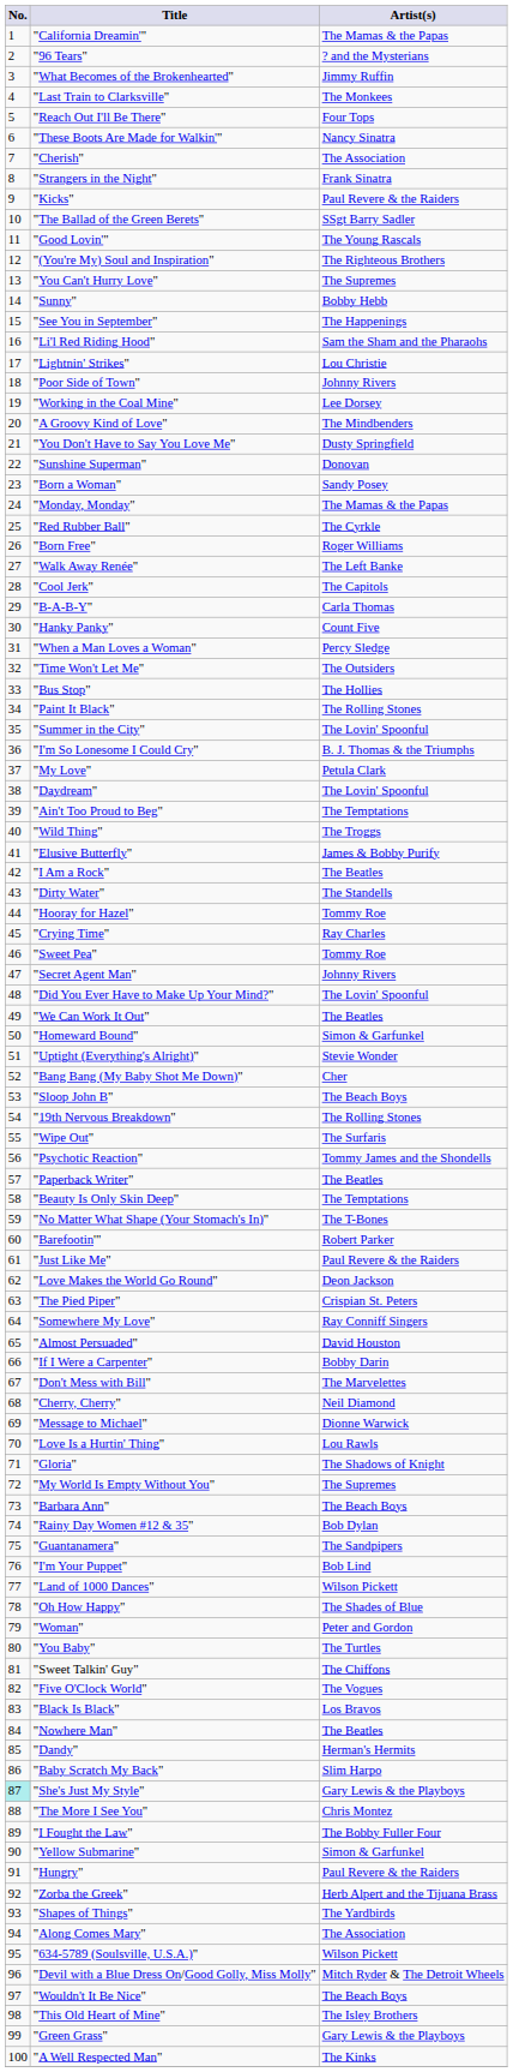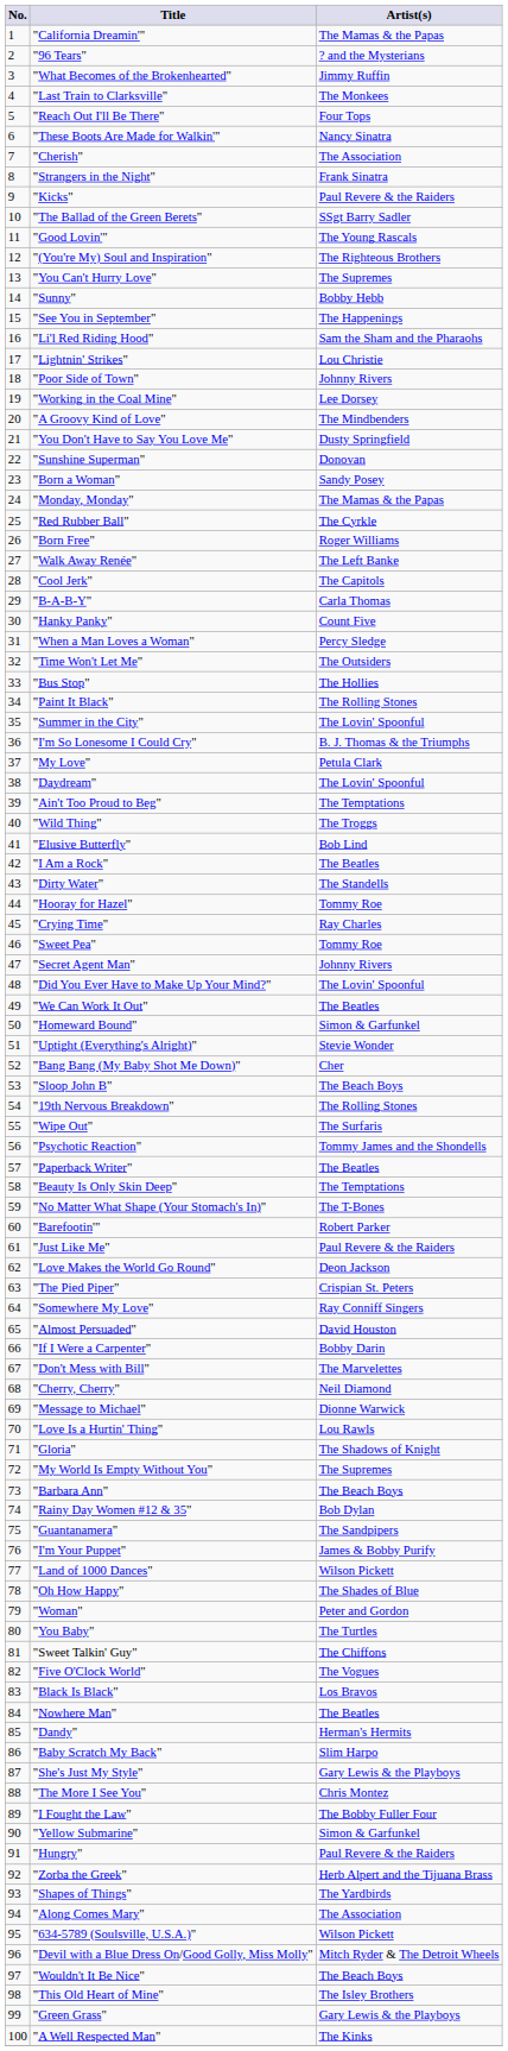 <table class="wikitable sortable" style="text-align: left">
 <tr>
 <th scope="col" style="background:#dde;">No.</th>
 <th scope="col" style="background:#dde;">Title</th>
 <th scope="col" style="background:#dde;">Artist(s)</th>
 </tr>
 <tr>
 <td>1</td>
 <td>"<a href='#'>California Dreamin'</a>"</td>
 <td><a href='#'>The Mamas & the Papas</a></td>
 </tr>
 <tr>
 <td>2</td>
 <td>"<a href='#'>96 Tears</a>"</td>
 <td><a href='#'>? and the Mysterians</a></td>
 </tr>
 <tr>
 <td>3</td>
 <td>"<a href='#'>What Becomes of the Brokenhearted</a>"</td>
 <td><a href='#'>Jimmy Ruffin</a></td>
 </tr>
 <tr>
 <td>4</td>
 <td>"<a href='#'>Last Train to Clarksville</a>"</td>
 <td><a href='#'>The Monkees</a></td>
 </tr>
 <tr>
 <td>5</td>
 <td>"<a href='#'>Reach Out I'll Be There</a>"</td>
 <td><a href='#'>Four Tops</a></td>
 </tr>
 <tr>
 <td>6</td>
 <td>"<a href='#'>These Boots Are Made for Walkin'</a>"</td>
 <td><a href='#'>Nancy Sinatra</a></td>
 </tr>
 <tr>
 <td>7</td>
 <td>"<a href='#'>Cherish</a>"</td>
 <td><a href='#'>The Association</a></td>
 </tr>
 <tr>
 <td>8</td>
 <td>"<a href='#'>Strangers in the Night</a>"</td>
 <td><a href='#'>Frank Sinatra</a></td>
 </tr>
 <tr>
 <td>9</td>
 <td>"<a href='#'>Kicks</a>"</td>
 <td><a href='#'>Paul Revere & the Raiders</a></td>
 </tr>
 <tr>
 <td>10</td>
 <td>"<a href='#'>The Ballad of the Green Berets</a>"</td>
 <td><a href='#'>SSgt Barry Sadler</a></td>
 </tr>
 <tr>
 <td>11</td>
 <td>"<a href='#'>Good Lovin'</a>"</td>
 <td><a href='#'>The Young Rascals</a></td>
 </tr>
 <tr>
 <td>12</td>
 <td>"<a href='#'>(You're My) Soul and Inspiration</a>"</td>
 <td><a href='#'>The Righteous Brothers</a></td>
 </tr>
 <tr>
 <td>13</td>
 <td>"<a href='#'>You Can't Hurry Love</a>"</td>
 <td><a href='#'>The Supremes</a></td>
 </tr>
 <tr>
 <td>14</td>
 <td>"<a href='#'>Sunny</a>"</td>
 <td><a href='#'>Bobby Hebb</a></td>
 </tr>
 <tr>
 <td>15</td>
 <td>"<a href='#'>See You in September</a>"</td>
 <td><a href='#'>The Happenings</a></td>
 </tr>
 <tr>
 <td>16</td>
 <td>"<a href='#'>Li'l Red Riding Hood</a>"</td>
 <td><a href='#'>Sam the Sham and the Pharaohs</a></td>
 </tr>
 <tr>
 <td>17</td>
 <td>"<a href='#'>Lightnin' Strikes</a>"</td>
 <td><a href='#'>Lou Christie</a></td>
 </tr>
 <tr>
 <td>18</td>
 <td>"<a href='#'>Poor Side of Town</a>"</td>
 <td><a href='#'>Johnny Rivers</a></td>
 </tr>
 <tr>
 <td>19</td>
 <td>"<a href='#'>Working in the Coal Mine</a>"</td>
 <td><a href='#'>Lee Dorsey</a></td>
 </tr>
 <tr>
 <td>20</td>
 <td>"<a href='#'>A Groovy Kind of Love</a>"</td>
 <td><a href='#'>The Mindbenders</a></td>
 </tr>
 <tr>
 <td>21</td>
 <td>"<a href='#'>You Don't Have to Say You Love Me</a>"</td>
 <td><a href='#'>Dusty Springfield</a></td>
 </tr>
 <tr>
 <td>22</td>
 <td>"<a href='#'>Sunshine Superman</a>"</td>
 <td><a href='#'>Donovan</a></td>
 </tr>
 <tr>
 <td>23</td>
 <td>"<a href='#'>Born a Woman</a>"</td>
 <td><a href='#'>Sandy Posey</a></td>
 </tr>
 <tr>
 <td>24</td>
 <td>"<a href='#'>Monday, Monday</a>"</td>
 <td><a href='#'>The Mamas & the Papas</a></td>
 </tr>
 <tr>
 <td>25</td>
 <td>"<a href='#'>Red Rubber Ball</a>"</td>
 <td><a href='#'>The Cyrkle</a></td>
 </tr>
 <tr>
 <td>26</td>
 <td>"<a href='#'>Born Free</a>"</td>
 <td><a href='#'>Roger Williams</a></td>
 </tr>
 <tr>
 <td>27</td>
 <td>"<a href='#'>Walk Away Renée</a>"</td>
 <td><a href='#'>The Left Banke</a></td>
 </tr>
 <tr>
 <td>28</td>
 <td>"<a href='#'>Cool Jerk</a>"</td>
 <td><a href='#'>The Capitols</a></td>
 </tr>
 <tr>
 <td>29</td>
 <td>"<a href='#'>B-A-B-Y</a>"</td>
 <td><a href='#'>Carla Thomas</a></td>
 </tr>
 <tr>
 <td>30</td>
 <td>"<a href='#'>Hanky Panky</a>"</td>
 <td><a href='#'>Count Five</a></td>
 </tr>
 <tr>
 <td>31</td>
 <td>"<a href='#'>When a Man Loves a Woman</a>"</td>
 <td><a href='#'>Percy Sledge</a></td>
 </tr>
 <tr>
 <td>32</td>
 <td>"<a href='#'>Time Won't Let Me</a>"</td>
 <td><a href='#'>The Outsiders</a></td>
 </tr>
 <tr>
 <td>33</td>
 <td>"<a href='#'>Bus Stop</a>"</td>
 <td><a href='#'>The Hollies</a></td>
 </tr>
 <tr>
 <td>34</td>
 <td>"<a href='#'>Paint It Black</a>"</td>
 <td><a href='#'>The Rolling Stones</a></td>
 </tr>
 <tr>
 <td>35</td>
 <td>"<a href='#'>Summer in the City</a>"</td>
 <td><a href='#'>The Lovin' Spoonful</a></td>
 </tr>
 <tr>
 <td>36</td>
 <td>"<a href='#'>I'm So Lonesome I Could Cry</a>"</td>
 <td><a href='#'>B. J. Thomas & the Triumphs</a></td>
 </tr>
 <tr>
 <td>37</td>
 <td>"<a href='#'>My Love</a>"</td>
 <td><a href='#'>Petula Clark</a></td>
 </tr>
 <tr>
 <td>38</td>
 <td>"<a href='#'>Daydream</a>"</td>
 <td><a href='#'>The Lovin' Spoonful</a></td>
 </tr>
 <tr>
 <td>39</td>
 <td>"<a href='#'>Ain't Too Proud to Beg</a>"</td>
 <td><a href='#'>The Temptations</a></td>
 </tr>
 <tr>
 <td>40</td>
 <td>"<a href='#'>Wild Thing</a>"</td>
 <td><a href='#'>The Troggs</a></td>
 </tr>
 <tr>
 <td>41</td>
 <td>"<a href='#'>Elusive Butterfly</a>"</td>
-<td><a href='#'>James & Bobby Purify</a></td>
+<td><a href='#'>Bob Lind</a></td>
 </tr>
 <tr>
 <td>42</td>
 <td>"<a href='#'>I Am a Rock</a>"</td>
 <td><a href='#'>The Beatles</a></td>
 </tr>
 <tr>
 <td>43</td>
 <td>"<a href='#'>Dirty Water</a>"</td>
 <td><a href='#'>The Standells</a></td>
 </tr>
 <tr>
 <td>44</td>
 <td>"<a href='#'>Hooray for Hazel</a>"</td>
 <td><a href='#'>Tommy Roe</a></td>
 </tr>
 <tr>
 <td>45</td>
 <td>"<a href='#'>Crying Time</a>"</td>
 <td><a href='#'>Ray Charles</a></td>
 </tr>
 <tr>
 <td>46</td>
 <td>"<a href='#'>Sweet Pea</a>"</td>
 <td><a href='#'>Tommy Roe</a></td>
 </tr>
 <tr>
 <td>47</td>
 <td>"<a href='#'>Secret Agent Man</a>"</td>
 <td><a href='#'>Johnny Rivers</a></td>
 </tr>
 <tr>
 <td>48</td>
 <td>"<a href='#'>Did You Ever Have to Make Up Your Mind?</a>"</td>
 <td><a href='#'>The Lovin' Spoonful</a></td>
 </tr>
 <tr>
 <td>49</td>
 <td>"<a href='#'>We Can Work It Out</a>"</td>
 <td><a href='#'>The Beatles</a></td>
 </tr>
 <tr>
 <td>50</td>
 <td>"<a href='#'>Homeward Bound</a>"</td>
 <td><a href='#'>Simon & Garfunkel</a></td>
 </tr>
 <tr>
 <td>51</td>
 <td>"<a href='#'>Uptight (Everything's Alright)</a>"</td>
 <td><a href='#'>Stevie Wonder</a></td>
 </tr>
 <tr>
 <td>52</td>
 <td>"<a href='#'>Bang Bang (My Baby Shot Me Down)</a>"</td>
 <td><a href='#'>Cher</a></td>
 </tr>
 <tr>
 <td>53</td>
 <td>"<a href='#'>Sloop John B</a>"</td>
 <td><a href='#'>The Beach Boys</a></td>
 </tr>
 <tr>
 <td>54</td>
 <td>"<a href='#'>19th Nervous Breakdown</a>"</td>
 <td><a href='#'>The Rolling Stones</a></td>
 </tr>
 <tr>
 <td>55</td>
 <td>"<a href='#'>Wipe Out</a>"</td>
 <td><a href='#'>The Surfaris</a></td>
 </tr>
 <tr>
 <td>56</td>
 <td>"<a href='#'>Psychotic Reaction</a>"</td>
 <td><a href='#'>Tommy James and the Shondells</a></td>
 </tr>
 <tr>
 <td>57</td>
 <td>"<a href='#'>Paperback Writer</a>"</td>
 <td><a href='#'>The Beatles</a></td>
 </tr>
 <tr>
 <td>58</td>
 <td>"<a href='#'>Beauty Is Only Skin Deep</a>"</td>
 <td><a href='#'>The Temptations</a></td>
 </tr>
 <tr>
 <td>59</td>
 <td>"<a href='#'>No Matter What Shape (Your Stomach's In)</a>"</td>
 <td><a href='#'>The T-Bones</a></td>
 </tr>
 <tr>
 <td>60</td>
 <td>"<a href='#'>Barefootin</a>'"</td>
 <td><a href='#'>Robert Parker</a></td>
 </tr>
 <tr>
 <td>61</td>
 <td>"<a href='#'>Just Like Me</a>"</td>
 <td><a href='#'>Paul Revere & the Raiders</a></td>
 </tr>
 <tr>
 <td>62</td>
 <td>"<a href='#'>Love Makes the World Go Round</a>"</td>
 <td><a href='#'>Deon Jackson</a></td>
 </tr>
 <tr>
 <td>63</td>
 <td>"<a href='#'>The Pied Piper</a>"</td>
 <td><a href='#'>Crispian St. Peters</a></td>
 </tr>
 <tr>
 <td>64</td>
 <td>"<a href='#'>Somewhere My Love</a>"</td>
 <td><a href='#'>Ray Conniff Singers</a></td>
 </tr>
 <tr>
 <td>65</td>
 <td>"<a href='#'>Almost Persuaded</a>"</td>
 <td><a href='#'>David Houston</a></td>
 </tr>
 <tr>
 <td>66</td>
 <td>"<a href='#'>If I Were a Carpenter</a>"</td>
 <td><a href='#'>Bobby Darin</a></td>
 </tr>
 <tr>
 <td>67</td>
 <td>"<a href='#'>Don't Mess with Bill</a>"</td>
 <td><a href='#'>The Marvelettes</a></td>
 </tr>
 <tr>
 <td>68</td>
 <td>"<a href='#'>Cherry, Cherry</a>"</td>
 <td><a href='#'>Neil Diamond</a></td>
 </tr>
 <tr>
 <td>69</td>
 <td>"<a href='#'>Message to Michael</a>"</td>
 <td><a href='#'>Dionne Warwick</a></td>
 </tr>
 <tr>
 <td>70</td>
 <td>"<a href='#'>Love Is a Hurtin' Thing</a>"</td>
 <td><a href='#'>Lou Rawls</a></td>
 </tr>
 <tr>
 <td>71</td>
 <td>"<a href='#'>Gloria</a>"</td>
 <td><a href='#'>The Shadows of Knight</a></td>
 </tr>
 <tr>
 <td>72</td>
 <td>"<a href='#'>My World Is Empty Without You</a>"</td>
 <td><a href='#'>The Supremes</a></td>
 </tr>
 <tr>
 <td>73</td>
 <td>"<a href='#'>Barbara Ann</a>"</td>
 <td><a href='#'>The Beach Boys</a></td>
 </tr>
 <tr>
 <td>74</td>
 <td>"<a href='#'>Rainy Day Women #12 & 35</a>"</td>
 <td><a href='#'>Bob Dylan</a></td>
 </tr>
 <tr>
 <td>75</td>
 <td>"<a href='#'>Guantanamera</a>"</td>
 <td><a href='#'>The Sandpipers</a></td>
 </tr>
 <tr>
 <td>76</td>
 <td>"<a href='#'>I'm Your Puppet</a>"</td>
-<td><a href='#'>Bob Lind</a></td>
+<td><a href='#'>James & Bobby Purify</a></td>
 </tr>
 <tr>
 <td>77</td>
 <td>"<a href='#'>Land of 1000 Dances</a>"</td>
 <td><a href='#'>Wilson Pickett</a></td>
 </tr>
 <tr>
 <td>78</td>
 <td>"<a href='#'>Oh How Happy</a>"</td>
 <td><a href='#'>The Shades of Blue</a></td>
 </tr>
 <tr>
 <td>79</td>
 <td>"<a href='#'>Woman</a>"</td>
 <td><a href='#'>Peter and Gordon</a></td>
 </tr>
 <tr>
 <td>80</td>
 <td>"<a href='#'>You Baby</a>"</td>
 <td><a href='#'>The Turtles</a></td>
 </tr>
 <tr>
 <td>81</td>
 <td>"Sweet Talkin' Guy"</td>
 <td><a href='#'>The Chiffons</a></td>
 </tr>
 <tr>
 <td>82</td>
 <td>"<a href='#'>Five O'Clock World</a>"</td>
 <td><a href='#'>The Vogues</a></td>
 </tr>
 <tr>
 <td>83</td>
 <td>"<a href='#'>Black Is Black</a>"</td>
 <td><a href='#'>Los Bravos</a></td>
 </tr>
 <tr>
 <td>84</td>
 <td>"<a href='#'>Nowhere Man</a>"</td>
 <td><a href='#'>The Beatles</a></td>
 </tr>
 <tr>
 <td>85</td>
 <td>"<a href='#'>Dandy</a>"</td>
 <td><a href='#'>Herman's Hermits</a></td>
 </tr>
 <tr>
 <td>86</td>
 <td>"<a href='#'>Baby Scratch My Back</a>"</td>
 <td><a href='#'>Slim Harpo</a></td>
 </tr>
 <tr>
-<td style="background: paleturquoise;">87</td>
+<td>87</td>
 <td>"<a href='#'>She's Just My Style</a>"</td>
 <td><a href='#'>Gary Lewis & the Playboys</a></td>
 </tr>
 <tr>
 <td>88</td>
 <td>"<a href='#'>The More I See You</a>"</td>
 <td><a href='#'>Chris Montez</a></td>
 </tr>
 <tr>
 <td>89</td>
 <td>"<a href='#'>I Fought the Law</a>"</td>
 <td><a href='#'>The Bobby Fuller Four</a></td>
 </tr>
 <tr>
 <td>90</td>
 <td>"<a href='#'>Yellow Submarine</a>"</td>
 <td><a href='#'>Simon & Garfunkel</a></td>
 </tr>
 <tr>
 <td>91</td>
 <td>"<a href='#'>Hungry</a>"</td>
 <td><a href='#'>Paul Revere & the Raiders</a></td>
 </tr>
 <tr>
 <td>92</td>
 <td>"<a href='#'>Zorba the Greek</a>"</td>
 <td><a href='#'>Herb Alpert and the Tijuana Brass</a></td>
 </tr>
 <tr>
 <td>93</td>
 <td>"<a href='#'>Shapes of Things</a>"</td>
 <td><a href='#'>The Yardbirds</a></td>
 </tr>
 <tr>
 <td>94</td>
 <td>"<a href='#'>Along Comes Mary</a>"</td>
 <td><a href='#'>The Association</a></td>
 </tr>
 <tr>
 <td>95</td>
 <td>"<a href='#'>634-5789 (Soulsville, U.S.A.)</a>"</td>
 <td><a href='#'>Wilson Pickett</a></td>
 </tr>
 <tr>
 <td>96</td>
 <td>"<a href='#'>Devil with a Blue Dress On</a>/<a href='#'>Good Golly, Miss Molly</a>"</td>
 <td><a href='#'>Mitch Ryder</a> & <a href='#'>The Detroit Wheels</a></td>
 </tr>
 <tr>
 <td>97</td>
 <td>"<a href='#'>Wouldn't It Be Nice</a>"</td>
 <td><a href='#'>The Beach Boys</a></td>
 </tr>
 <tr>
 <td>98</td>
 <td>"<a href='#'>This Old Heart of Mine</a>"</td>
 <td><a href='#'>The Isley Brothers</a></td>
 </tr>
 <tr>
 <td>99</td>
 <td>"<a href='#'>Green Grass</a>"</td>
 <td><a href='#'>Gary Lewis & the Playboys</a></td>
 </tr>
 <tr>
 <td>100</td>
 <td>"<a href='#'>A Well Respected Man</a>"</td>
 <td><a href='#'>The Kinks</a></td>
 </tr>
 <tr>
 </tr>
 </table>
